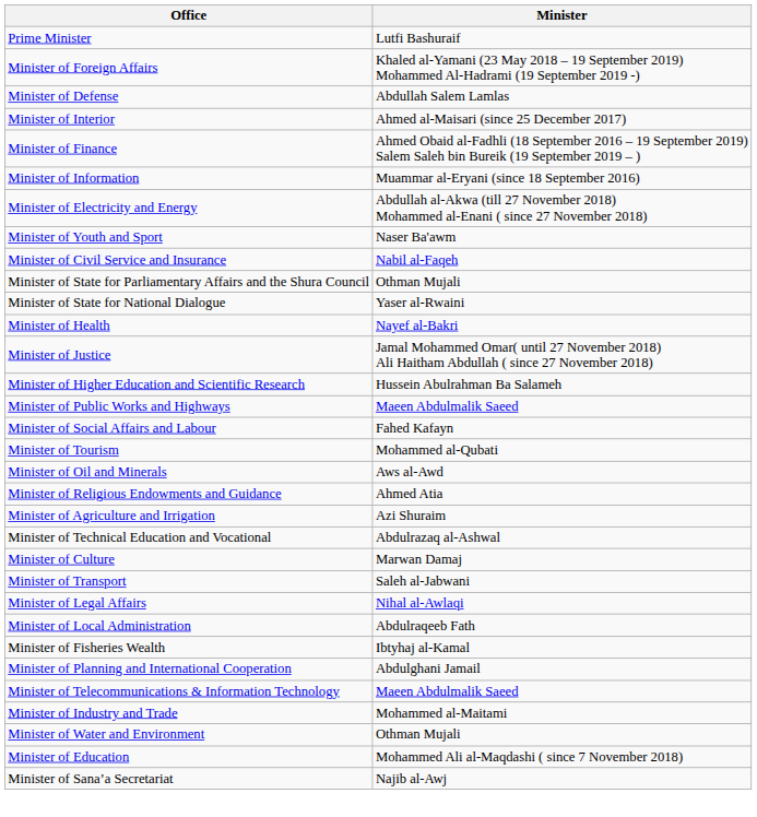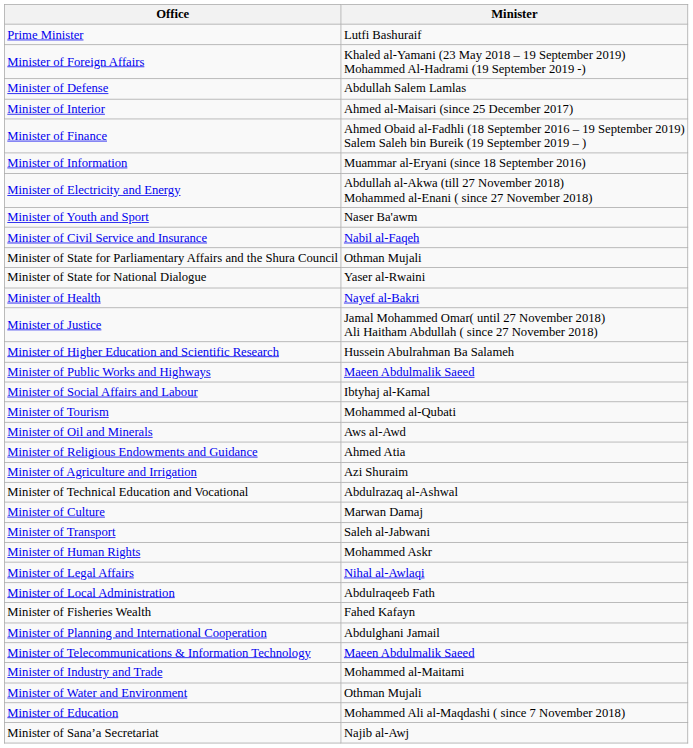 <table class="wikitable">
 <tr>
 <th>Office</th>
 <th>Minister</th>
 </tr>
 <tr>
 <td><a href='#'>Prime Minister</a></td>
 <td>Lutfi Bashuraif</td>
 </tr>
 <tr>
 <td><a href='#'>Minister of Foreign Affairs</a></td>
 <td>Khaled al-Yamani (23 May 2018 – 19 September 2019)<br>Mohammed Al-Hadrami (19 September 2019 -)</td>
 </tr>
 <tr>
 <td><a href='#'>Minister of Defense</a></td>
 <td>Abdullah Salem Lamlas</td>
 </tr>
 <tr>
 <td><a href='#'>Minister of Interior</a></td>
 <td>Ahmed al-Maisari (since 25 December 2017)</td>
 </tr>
 <tr>
 <td><a href='#'>Minister of Finance</a></td>
 <td>Ahmed Obaid al-Fadhli (18 September 2016 – 19 September 2019)<br>Salem Saleh bin Bureik (19 September 2019 – )</td>
 </tr>
 <tr>
 <td><a href='#'>Minister of Information</a></td>
 <td>Muammar al-Eryani (since 18 September 2016)</td>
 </tr>
 <tr>
 <td><a href='#'>Minister of Electricity and Energy</a></td>
 <td>Abdullah al-Akwa (till 27 November 2018)<br>Mohammed al-Enani ( since 27 November 2018)</td>
 </tr>
 <tr>
 <td><a href='#'>Minister of Youth and Sport</a></td>
 <td>Naser Ba'awm</td>
 </tr>
 <tr>
 <td><a href='#'>Minister of Civil Service and Insurance</a></td>
 <td><a href='#'>Nabil al-Faqeh</a></td>
 </tr>
 <tr>
 <td>Minister of State for Parliamentary Affairs and the Shura Council</td>
 <td>Othman Mujali</td>
 </tr>
 <tr>
 <td>Minister of State for National Dialogue</td>
 <td>Yaser al-Rwaini</td>
 </tr>
 <tr>
 <td><a href='#'>Minister of Health</a></td>
 <td><a href='#'>Nayef al-Bakri</a></td>
 </tr>
 <tr>
 <td><a href='#'>Minister of Justice</a></td>
 <td>Jamal Mohammed Omar( until 27 November 2018)<br>Ali Haitham Abdullah ( since 27 November 2018)</td>
 </tr>
 <tr>
 <td><a href='#'>Minister of Higher Education and Scientific Research</a></td>
 <td>Hussein Abulrahman Ba Salameh</td>
 </tr>
 <tr>
 <td><a href='#'>Minister of Public Works and Highways</a></td>
 <td><a href='#'>Maeen Abdulmalik Saeed</a></td>
 </tr>
 <tr>
 <td><a href='#'>Minister of Social Affairs and Labour</a></td>
-<td>Fahed Kafayn</td>
+<td>Ibtyhaj al-Kamal</td>
 </tr>
 <tr>
 <td><a href='#'>Minister of Tourism</a></td>
 <td>Mohammed al-Qubati</td>
 </tr>
 <tr>
 <td><a href='#'>Minister of Oil and Minerals</a></td>
 <td>Aws al-Awd</td>
 </tr>
 <tr>
 <td><a href='#'>Minister of Religious Endowments and Guidance</a></td>
 <td>Ahmed Atia</td>
 </tr>
 <tr>
 <td><a href='#'>Minister of Agriculture and Irrigation</a></td>
 <td>Azi Shuraim</td>
 </tr>
 <tr>
 <td>Minister of Technical Education and Vocational</td>
 <td>Abdulrazaq al-Ashwal</td>
 </tr>
 <tr>
 <td><a href='#'>Minister of Culture</a></td>
 <td>Marwan Damaj</td>
 </tr>
 <tr>
 <td><a href='#'>Minister of Transport</a></td>
 <td>Saleh al-Jabwani</td>
 </tr>
 <tr>
+<td><a href='#'>Minister of Human Rights</a></td>
+<td>Mohammed Askr</td>
+</tr>
+<tr>
 <td><a href='#'>Minister of Legal Affairs</a></td>
 <td><a href='#'>Nihal al-Awlaqi</a></td>
 </tr>
 <tr>
 <td><a href='#'>Minister of Local Administration</a></td>
 <td>Abdulraqeeb Fath</td>
 </tr>
 <tr>
 <td>Minister of Fisheries Wealth</td>
-<td>Ibtyhaj al-Kamal</td>
+<td>Fahed Kafayn</td>
 </tr>
 <tr>
 <td><a href='#'>Minister of Planning and International Cooperation</a></td>
 <td>Abdulghani Jamail</td>
 </tr>
 <tr>
 <td><a href='#'>Minister of Telecommunications & Information Technology</a></td>
 <td><a href='#'>Maeen Abdulmalik Saeed</a></td>
 </tr>
 <tr>
 <td><a href='#'>Minister of Industry and Trade</a></td>
 <td>Mohammed al-Maitami</td>
 </tr>
 <tr>
 <td><a href='#'>Minister of Water and Environment</a></td>
 <td>Othman Mujali</td>
 </tr>
 <tr>
 <td><a href='#'>Minister of Education</a></td>
 <td>Mohammed Ali al-Maqdashi ( since 7 November 2018)</td>
 </tr>
 <tr>
 <td>Minister of Sana’a Secretariat</td>
 <td>Najib al-Awj</td>
 </tr>
 </table>
